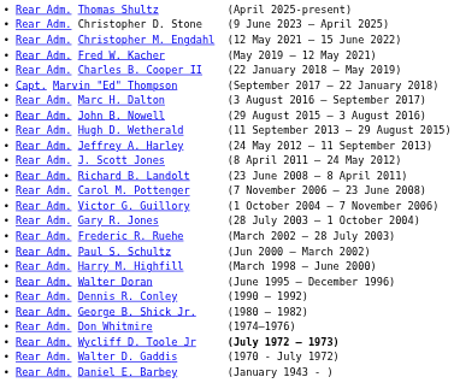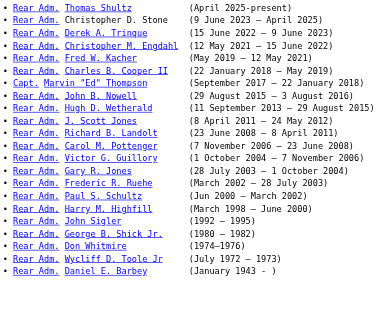 <table>
 <tr>
 <td>    • <a href='#'>Rear Adm.</a> <a href='#'>Thomas Shultz</a></td>
 <td> </td>
 <td>(April 2025-present)</td>
 </tr>
 <tr>
 <td>    • <a href='#'>Rear Adm.</a> Christopher D. Stone</td>
 <td> </td>
 <td>(9 June 2023 – April 2025)</td>
+</tr>
+<tr>
+<td>    • <a href='#'>Rear Adm.</a> <a href='#'>Derek A. Trinque</a></td>
+<td> </td>
+<td>(15 June 2022 – 9 June 2023)</td>
 </tr>
 <tr>
 <td>    • <a href='#'>Rear Adm.</a> <a href='#'>Christopher M. Engdahl</a></td>
 <td> </td>
 <td>(12 May 2021 – 15 June 2022)</td>
 </tr>
 <tr>
 <td>    • <a href='#'>Rear Adm.</a> <a href='#'>Fred W. Kacher</a></td>
 <td> </td>
 <td>(May 2019 – 12 May 2021)</td>
 </tr>
 <tr>
 <td>    • <a href='#'>Rear Adm.</a> <a href='#'>Charles B. Cooper II</a></td>
 <td> </td>
 <td>(22 January 2018 – May 2019)</td>
 </tr>
 <tr>
 <td>    • <a href='#'>Capt.</a> <a href='#'>Marvin "Ed" Thompson</a></td>
 <td> </td>
 <td>(September 2017 – 22 January 2018)</td>
 </tr>
 <tr>
-<td>    • <a href='#'>Rear Adm.</a> <a href='#'>Marc H. Dalton</a></td>
-<td> </td>
-<td>(3 August 2016 – September 2017)</td>
-</tr>
-<tr>
 <td>    • <a href='#'>Rear Adm.</a> <a href='#'>John B. Nowell</a></td>
 <td> </td>
 <td>(29 August 2015 – 3 August 2016)</td>
 </tr>
 <tr>
 <td>    • <a href='#'>Rear Adm.</a> <a href='#'>Hugh D. Wetherald</a></td>
 <td> </td>
 <td>(11 September 2013 – 29 August 2015)</td>
-</tr>
-<tr>
-<td>    • <a href='#'>Rear Adm.</a> <a href='#'>Jeffrey A. Harley</a></td>
-<td> </td>
-<td>(24 May 2012 – 11 September 2013)</td>
 </tr>
 <tr>
 <td>    • <a href='#'>Rear Adm.</a> <a href='#'>J. Scott Jones</a></td>
 <td> </td>
 <td>(8 April 2011 – 24 May 2012)</td>
 </tr>
 <tr>
 <td>    • <a href='#'>Rear Adm.</a> <a href='#'>Richard B. Landolt</a></td>
 <td> </td>
 <td>(23 June 2008 – 8 April 2011)</td>
 </tr>
 <tr>
 <td>    • <a href='#'>Rear Adm.</a> <a href='#'>Carol M. Pottenger</a></td>
 <td> </td>
 <td>(7 November 2006 – 23 June 2008)</td>
 </tr>
 <tr>
 <td>    • <a href='#'>Rear Adm.</a> <a href='#'>Victor G. Guillory</a></td>
 <td> </td>
 <td>(1 October 2004 – 7 November 2006)</td>
 </tr>
 <tr>
 <td>    • <a href='#'>Rear Adm.</a> <a href='#'>Gary R. Jones</a></td>
 <td> </td>
 <td>(28 July 2003 – 1 October 2004)</td>
 </tr>
 <tr>
 <td>    • <a href='#'>Rear Adm.</a> <a href='#'>Frederic R. Ruehe</a></td>
 <td> </td>
 <td>(March 2002 – 28 July 2003)</td>
 </tr>
 <tr>
 <td>    • <a href='#'>Rear Adm.</a> <a href='#'>Paul S. Schultz</a></td>
 <td> </td>
 <td>(Jun 2000 – March 2002)</td>
 </tr>
 <tr>
 <td>    • <a href='#'>Rear Adm.</a> <a href='#'>Harry M. Highfill</a></td>
 <td> </td>
 <td>(March 1998 – June 2000)</td>
 </tr>
 <tr>
-<td>    • <a href='#'>Rear Adm.</a> <a href='#'>Walter Doran</a></td>
+<td>    • <a href='#'>Rear Adm.</a> <a href='#'>John Sigler</a></td>
 <td> </td>
-<td>(June 1995 – December 1996)</td>
-</tr>
-<tr>
-<td>    • <a href='#'>Rear Adm.</a> <a href='#'>Dennis R. Conley</a></td>
-<td> </td>
-<td>(1990 – 1992)</td>
+<td>(1992 – 1995)</td>
 </tr>
 <tr>
 <td>    • <a href='#'>Rear Adm.</a> <a href='#'>George B. Shick Jr.</a></td>
 <td> </td>
 <td>(1980 – 1982)</td>
 </tr>
 <tr>
 <td>    • <a href='#'>Rear Adm.</a> <a href='#'>Don Whitmire</a></td>
 <td> </td>
 <td>(1974–1976)</td>
 </tr>
 <tr>
 <td>    • <a href='#'>Rear Adm.</a> <a href='#'>Wycliff D. Toole Jr</a></td>
 <td> </td>
-<td><strong>(July 1972 – 1973)</strong></td>
-</tr>
-<tr>
-<td>    • <a href='#'>Rear Adm.</a> <a href='#'>Walter D. Gaddis</a></td>
-<td> </td>
-<td>(1970 - July 1972)</td>
+<td>(July 1972 – 1973)</td>
 </tr>
 <tr>
 <td>    • <a href='#'>Rear Adm.</a> <a href='#'>Daniel E. Barbey</a></td>
 <td> </td>
 <td>(January 1943 - )</td>
 </tr>
 </table>
